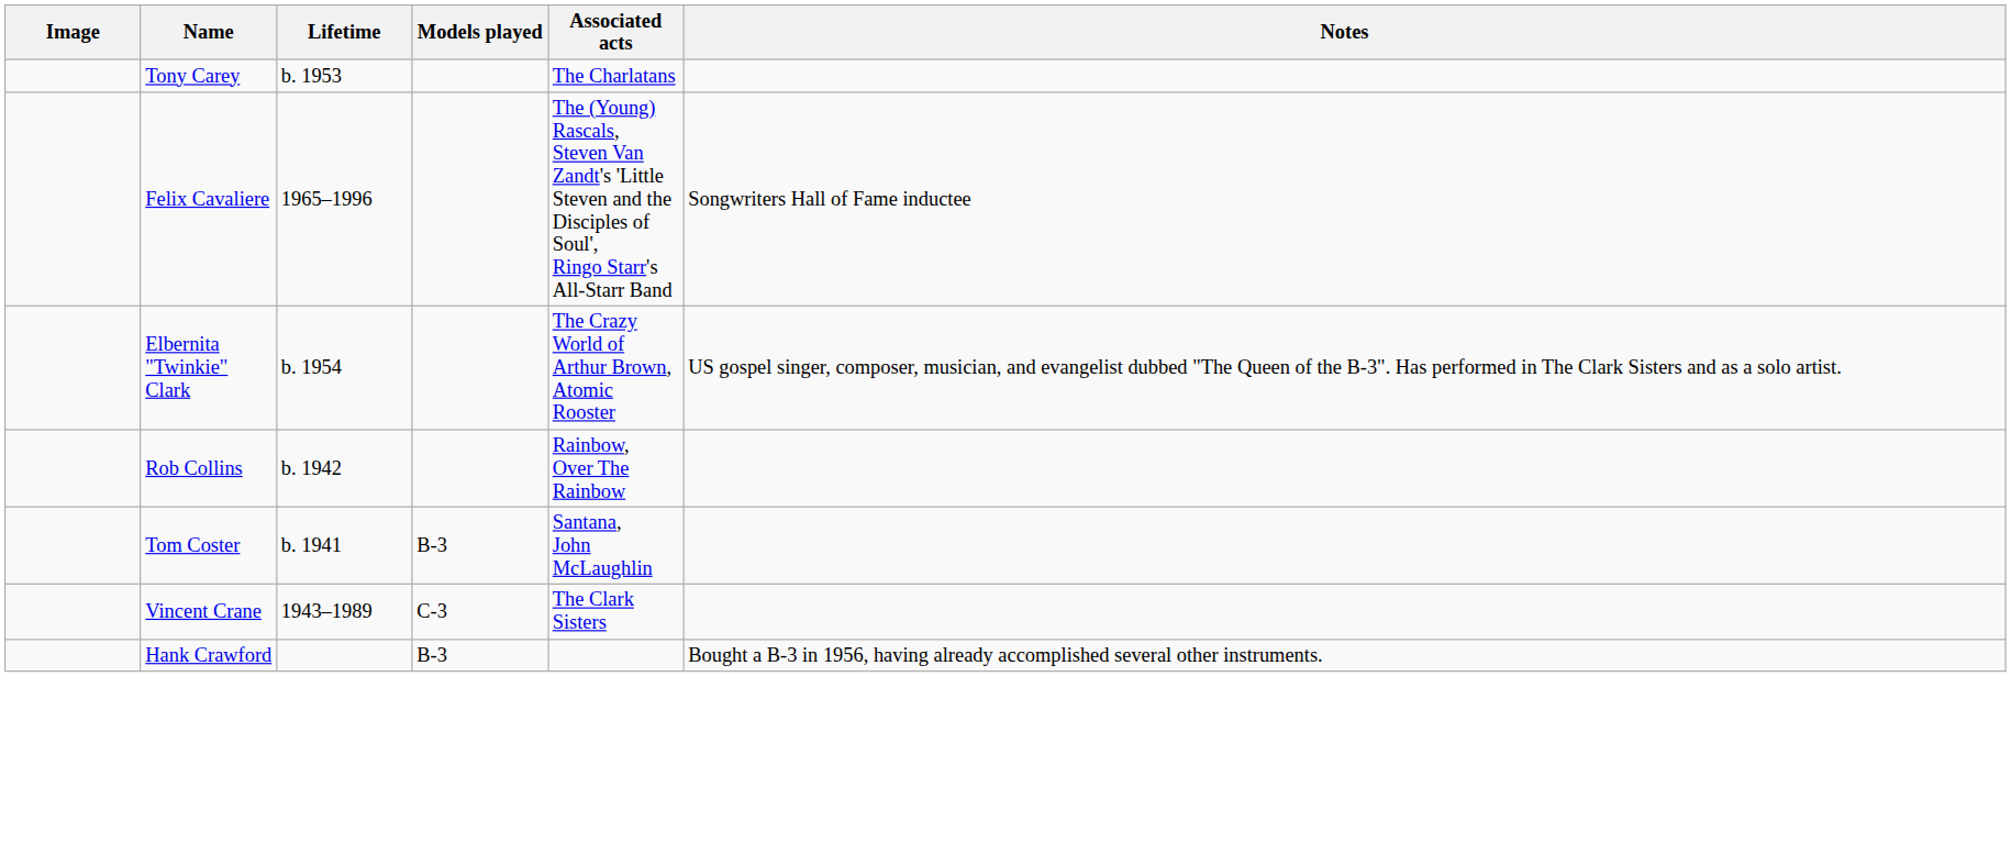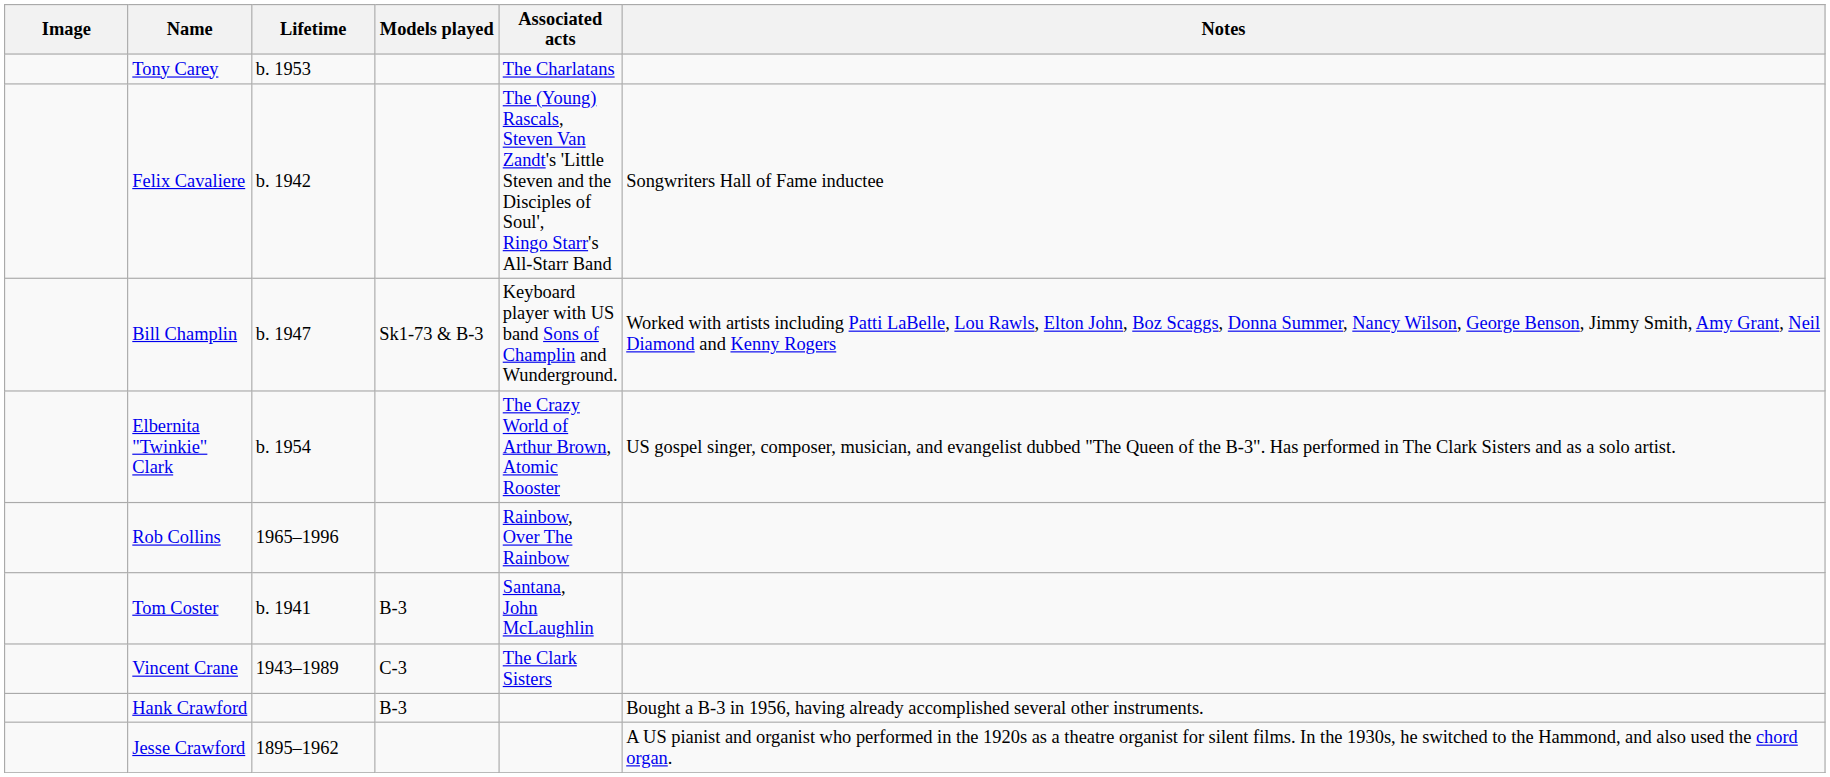 <table class="wikitable" style="width:100%">
 <tr>
 <th style="width:100px;">Image</th>
 <th style="width:100px;">Name</th>
 <th style="width:100px;">Lifetime</th>
 <th style="width:100px;">Models played</th>
 <th style="width:100px;">Associated acts</th>
 <th style="width:*;">Notes</th>
 </tr>
 <tr>
 <td></td>
 <td><a href='#'>Tony Carey</a></td>
 <td>b. 1953</td>
 <td></td>
 <td><a href='#'>The Charlatans</a></td>
 </tr>
 <tr>
 <td></td>
 <td><a href='#'>Felix Cavaliere</a></td>
-<td>1965–1996</td>
+<td>b. 1942</td>
 <td></td>
 <td><a href='#'>The (Young) Rascals</a>, <br><a href='#'>Steven Van Zandt</a>'s 'Little Steven and the Disciples of Soul', <br><a href='#'>Ringo Starr</a>'s All-Starr Band</td>
 <td>Songwriters Hall of Fame inductee </td>
+</tr>
+<tr>
+<td></td>
+<td><a href='#'>Bill Champlin</a></td>
+<td>b. 1947</td>
+<td>Sk1-73 & B-3</td>
+<td>Keyboard player with US band <a href='#'>Sons of Champlin</a> and Wunderground.</td>
+<td>Worked with artists including <a href='#'>Patti LaBelle</a>, <a href='#'>Lou Rawls</a>, <a href='#'>Elton John</a>, <a href='#'>Boz Scaggs</a>, <a href='#'>Donna Summer</a>, <a href='#'>Nancy Wilson</a>, <a href='#'>George Benson</a>, Jimmy Smith, <a href='#'>Amy Grant</a>, <a href='#'>Neil Diamond</a> and <a href='#'>Kenny Rogers</a></td>
 </tr>
 <tr>
 <td></td>
 <td><a href='#'>Elbernita "Twinkie" Clark</a></td>
 <td>b. 1954</td>
 <td></td>
 <td><a href='#'>The Crazy World of Arthur Brown</a>, <br><a href='#'>Atomic Rooster</a></td>
 <td>US gospel singer, composer, musician, and evangelist dubbed "The Queen of the B-3". Has performed in The Clark Sisters and as a solo artist.</td>
 </tr>
 <tr>
 <td></td>
 <td><a href='#'>Rob Collins</a></td>
-<td>b. 1942</td>
+<td>1965–1996</td>
 <td></td>
 <td><a href='#'>Rainbow</a>,<br><a href='#'>Over The Rainbow</a></td>
 <td></td>
 </tr>
 <tr>
 <td></td>
 <td><a href='#'>Tom Coster</a></td>
 <td>b. 1941</td>
 <td>B-3</td>
 <td><a href='#'>Santana</a>, <br><a href='#'>John McLaughlin</a></td>
 <td></td>
 </tr>
 <tr>
 <td></td>
 <td><a href='#'>Vincent Crane</a></td>
 <td>1943–1989</td>
 <td>C-3</td>
 <td><a href='#'>The Clark Sisters</a></td>
 <td></td>
 </tr>
 <tr>
 <td></td>
 <td><a href='#'>Hank Crawford</a></td>
 <td></td>
 <td>B-3</td>
 <td></td>
 <td>Bought a B-3 in 1956, having already accomplished several other instruments.</td>
 </tr>
+<tr>
+<td></td>
+<td><a href='#'>Jesse Crawford</a></td>
+<td>1895–1962</td>
+<td></td>
+<td></td>
+<td>A US pianist and organist who performed in the 1920s as a theatre organist for silent films. In the 1930s, he switched to the Hammond, and also used the <a href='#'>chord organ</a>.</td>
+</tr>
 </table>
